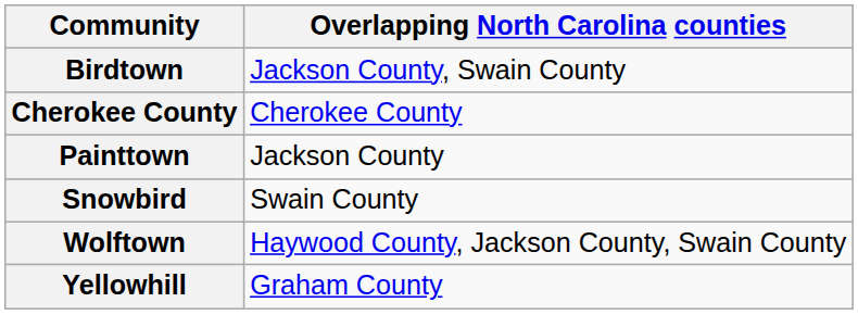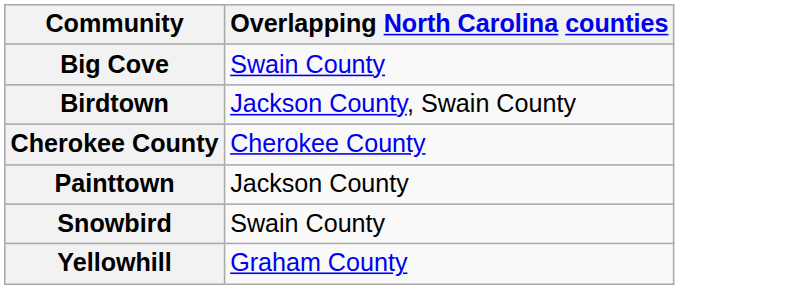 <table class="wikitable sortable">
 <tr>
 <th>Community</th>
 <th>Overlapping <a href='#'>North Carolina</a> <a href='#'>counties</a></th>
+</tr>
+<tr>
+<th>Big Cove</th>
+<td><a href='#'>Swain County</a></td>
 </tr>
 <tr>
 <th>Birdtown</th>
 <td><a href='#'>Jackson County</a>, Swain County</td>
 </tr>
 <tr>
 <th>Cherokee County</th>
 <td><a href='#'>Cherokee County</a></td>
 </tr>
 <tr>
 <th>Painttown</th>
 <td>Jackson County</td>
 </tr>
 <tr>
 <th>Snowbird</th>
 <td>Swain County</td>
 </tr>
 <tr>
-<th>Wolftown</th>
-<td><a href='#'>Haywood County</a>, Jackson County, Swain County</td>
-</tr>
-<tr>
 <th>Yellowhill</th>
 <td><a href='#'>Graham County</a></td>
 </tr>
 </table>
